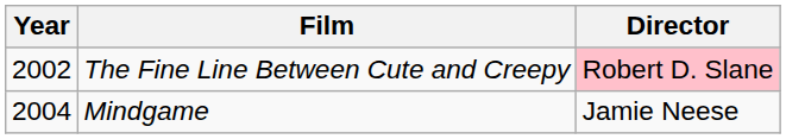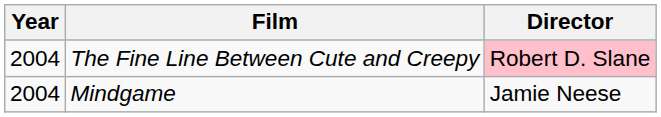 <table class="wikitable">
 <tr>
 <th>Year</th>
 <th>Film</th>
 <th>Director</th>
 </tr>
 <tr>
-<td>2002</td>
+<td>2004</td>
 <td><em>The Fine Line Between Cute and Creepy</em></td>
 <td style="background: pink;">Robert D. Slane</td>
 </tr>
 <tr>
 <td>2004</td>
 <td><em>Mindgame</em></td>
 <td>Jamie Neese</td>
 </tr>
 </table>
